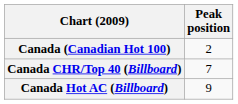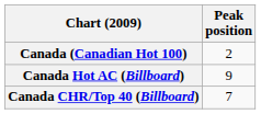 <table class="wikitable sortable plainrowheaders" style="text-align:center">
 <tr>
 <th>Chart (2009)</th>
 <th>Peak<br>position</th>
 </tr>
 <tr>
 <th scope="row">Canada (<a href='#'>Canadian Hot 100</a>)</th>
 <td>2</td>
 </tr>
 <tr>
+<th scope="row">Canada <a href='#'>Hot AC</a> (<em><a href='#'>Billboard</a></em>)</th>
+<td>9</td>
+</tr>
+<tr>
 <th scope="row">Canada <a href='#'>CHR/Top 40</a> (<em><a href='#'>Billboard</a></em>)</th>
 <td>7</td>
 </tr>
-<tr>
-<th scope="row">Canada <a href='#'>Hot AC</a> (<em><a href='#'>Billboard</a></em>)</th>
-<td>9</td>
-</tr>
 </table>
